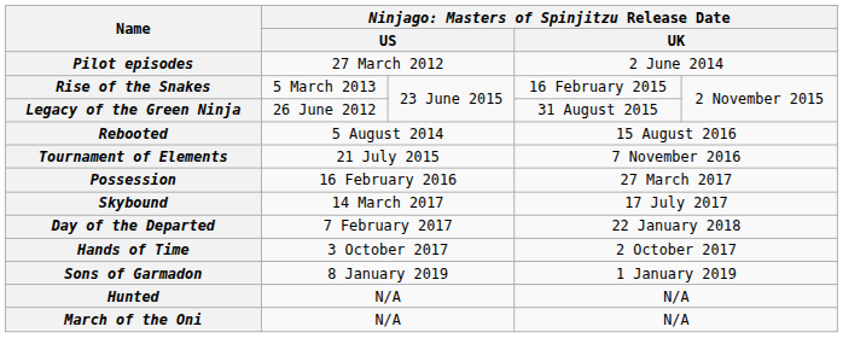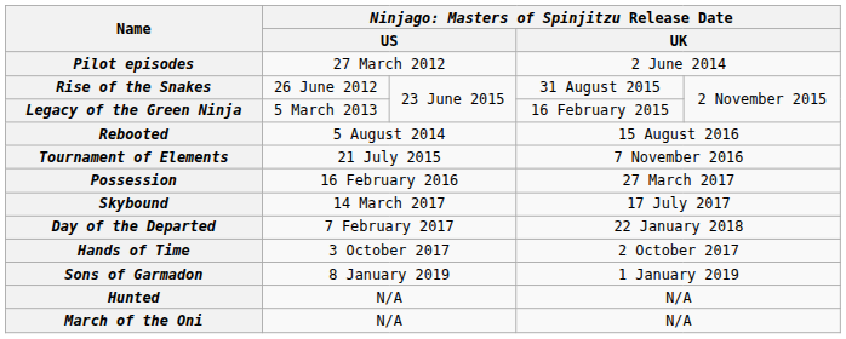 <table class="wikitable" style="width:60%;text-align:center;">
 <tr>
 <th rowspan="2">Name</th>
 <th colspan="4"><em>Ninjago: Masters of Spinjitzu</em> Release Date</th>
 </tr>
 <tr>
 <th colspan="2">US</th>
 <th colspan="2">UK</th>
 </tr>
 <tr>
 <th scope="col" style=""><em>Pilot episodes</em></th>
 <td colspan="2">27 March 2012</td>
 <td colspan="2">2 June 2014</td>
 </tr>
 <tr>
 <th scope="col" style=""><em>Rise of the Snakes</em></th>
-<td>5 March 2013</td>
+<td>26 June 2012</td>
 <td rowspan="2">23 June 2015</td>
-<td>16 February 2015</td>
+<td>31 August 2015</td>
 <td rowspan="2">2 November 2015</td>
 </tr>
 <tr>
 <th scope="col" style=""><em>Legacy of the Green Ninja</em></th>
-<td>26 June 2012</td>
-<td>31 August 2015</td>
+<td>5 March 2013</td>
+<td>16 February 2015</td>
 </tr>
 <tr>
 <th scope="col" style=""><em>Rebooted</em></th>
 <td colspan="2">5 August 2014</td>
 <td colspan="2">15 August 2016</td>
 </tr>
 <tr>
 <th scope="col" style=""><em>Tournament of Elements</em></th>
 <td colspan="2">21 July 2015</td>
 <td colspan="2">7 November 2016</td>
 </tr>
 <tr>
 <th scope="col" style=""><em>Possession</em></th>
 <td colspan="2">16 February 2016</td>
 <td colspan="2">27 March 2017</td>
 </tr>
 <tr>
 <th scope="col" style=""><em>Skybound</em></th>
 <td colspan="2">14 March 2017</td>
 <td colspan="2">17 July 2017</td>
 </tr>
 <tr>
 <th scope="col" style=""><em>Day of the Departed</em></th>
 <td colspan="2">7 February 2017</td>
 <td colspan="2">22 January 2018</td>
 </tr>
 <tr>
 <th scope="col" style=""><em>Hands of Time</em></th>
 <td colspan="2">3 October 2017</td>
 <td colspan="2">2 October 2017</td>
 </tr>
 <tr>
 <th scope="col" style=""><em>Sons of Garmadon</em></th>
 <td colspan="2">8 January 2019</td>
 <td colspan="2">1 January  2019</td>
 </tr>
 <tr>
 <th scope="col" style=""><em>Hunted</em></th>
 <td colspan="2">N/A</td>
 <td colspan="2">N/A</td>
 </tr>
 <tr>
 <th scope="col" style=""><em>March of the Oni</em></th>
 <td colspan="2">N/A</td>
 <td colspan="2" .>N/A</td>
 </tr>
 </table>
